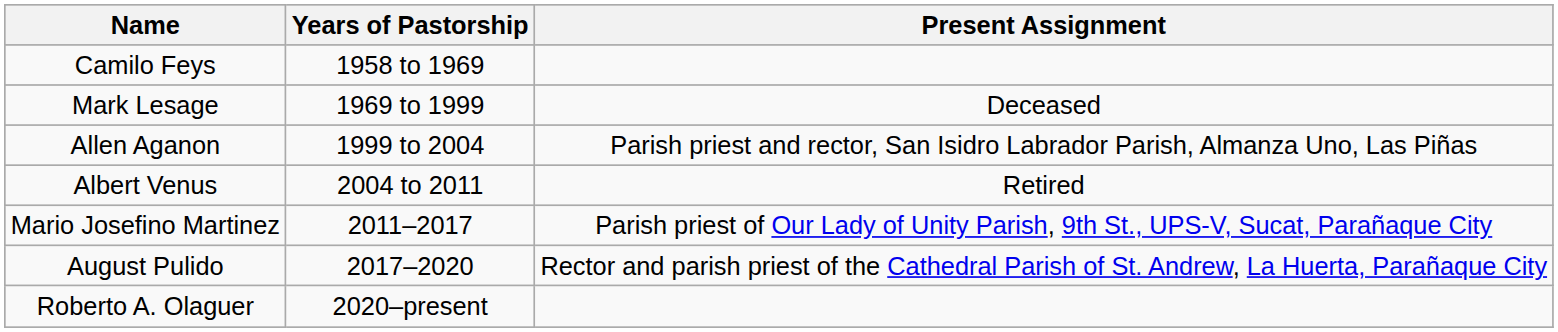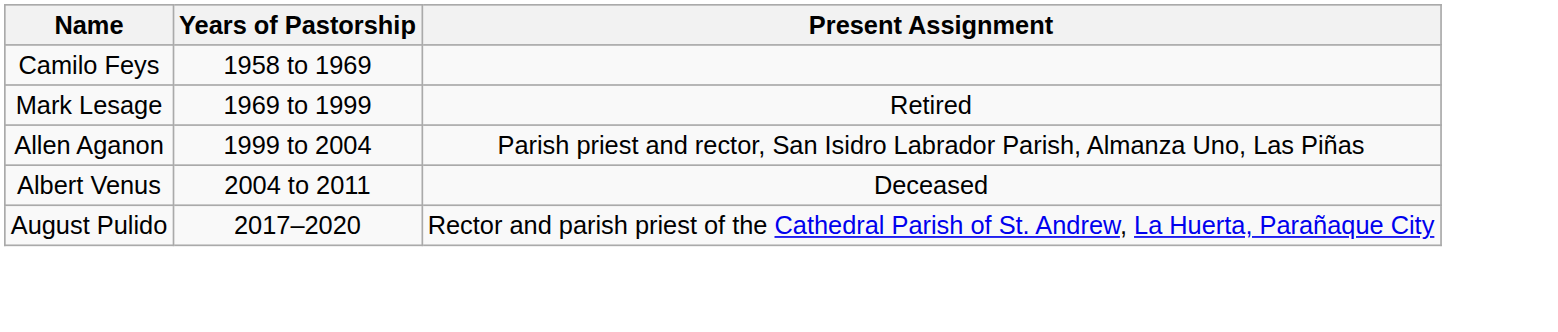 <table class="wikitable" style="text-align:center; font-size:95%;">
 <tr>
 <th>Name</th>
 <th>Years of Pastorship</th>
 <th>Present Assignment</th>
 </tr>
 <tr>
 <td>Camilo Feys</td>
 <td>1958 to 1969</td>
 <td></td>
 </tr>
 <tr>
 <td>Mark Lesage</td>
 <td>1969 to 1999</td>
-<td>Deceased</td>
+<td>Retired</td>
 </tr>
 <tr>
 <td>Allen Aganon</td>
 <td>1999 to 2004</td>
 <td>Parish priest and rector, San Isidro Labrador Parish, Almanza Uno, Las Piñas</td>
 </tr>
 <tr>
 <td>Albert Venus</td>
 <td>2004 to 2011</td>
-<td>Retired</td>
-</tr>
-<tr>
-<td>Mario Josefino Martinez</td>
-<td>2011–2017</td>
-<td>Parish priest of <a href='#'>Our Lady of Unity Parish</a>, <a href='#'>9th St., UPS-V, Sucat, Parañaque City</a></td>
+<td>Deceased</td>
 </tr>
 <tr>
 <td>August Pulido</td>
 <td>2017–2020</td>
 <td>Rector and parish priest of the <a href='#'>Cathedral Parish of St. Andrew</a>, <a href='#'>La Huerta, Parañaque City</a></td>
 </tr>
-<tr>
-<td>Roberto A. Olaguer</td>
-<td>2020–present</td>
-<td></td>
-</tr>
 </table>
